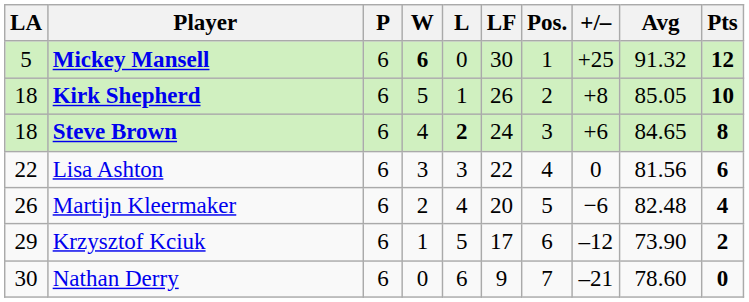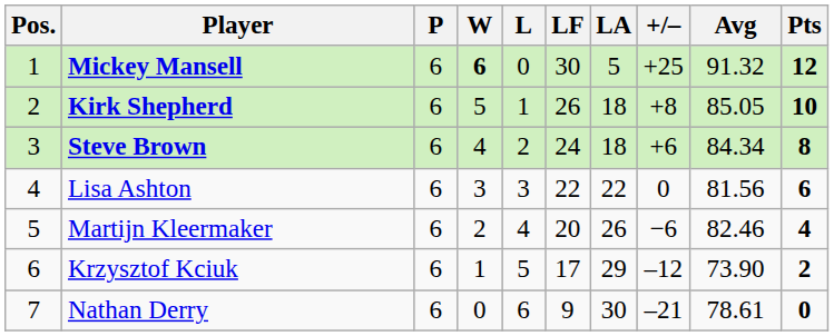 <table class="wikitable" style="text-align:center; margin: 1em auto 1em auto, align:left">
 <tr>
-<th width=20>LA</th>
+<th width=20>Pos.</th>
 <th width=212>Player</th>
 <th width=20>P</th>
 <th width=20>W</th>
 <th width=20>L</th>
 <th width=20>LF</th>
-<th width=20>Pos.</th>
+<th width=20>LA</th>
 <th width=25>+/–</th>
 <th width=50>Avg</th>
 <th width=20>Pts</th>
 </tr>
 <tr style="background:#D0F0C0;">
-<td>5</td>
+<td>1</td>
 <td align=left> <strong><a href='#'>Mickey Mansell</a></strong></td>
 <td>6</td>
 <td><strong>6</strong></td>
 <td>0</td>
 <td>30</td>
-<td>1</td>
+<td>5</td>
 <td>+25</td>
 <td>91.32</td>
 <td><strong>12</strong></td>
 </tr>
 <tr style="background:#D0F0C0;">
-<td>18</td>
+<td>2</td>
 <td align=left> <strong><a href='#'>Kirk Shepherd</a></strong></td>
 <td>6</td>
 <td>5</td>
 <td>1</td>
 <td>26</td>
-<td>2</td>
+<td>18</td>
 <td>+8</td>
 <td>85.05</td>
 <td><strong>10</strong></td>
 </tr>
 <tr style="background:#D0F0C0;">
-<td>18</td>
+<td>3</td>
 <td align=left> <strong><a href='#'>Steve Brown</a></strong></td>
 <td>6</td>
 <td>4</td>
-<td><strong>2</strong></td>
+<td>2</td>
 <td>24</td>
-<td>3</td>
+<td>18</td>
 <td>+6</td>
-<td>84.65</td>
+<td>84.34</td>
 <td><strong>8</strong></td>
 </tr>
 <tr style=>
-<td>22</td>
+<td>4</td>
 <td align=left> <a href='#'>Lisa Ashton</a></td>
 <td>6</td>
 <td>3</td>
 <td>3</td>
 <td>22</td>
-<td>4</td>
+<td>22</td>
 <td>0</td>
 <td>81.56</td>
 <td><strong>6</strong></td>
 </tr>
 <tr style=>
-<td>26</td>
+<td>5</td>
 <td align=left> <a href='#'>Martijn Kleermaker</a></td>
 <td>6</td>
 <td>2</td>
 <td>4</td>
 <td>20</td>
-<td>5</td>
+<td>26</td>
 <td>−6</td>
-<td>82.48</td>
+<td>82.46</td>
 <td><strong>4</strong></td>
 </tr>
 <tr style=>
-<td>29</td>
+<td>6</td>
 <td align=left> <a href='#'>Krzysztof Kciuk</a></td>
 <td>6</td>
 <td>1</td>
 <td>5</td>
 <td>17</td>
-<td>6</td>
+<td>29</td>
 <td>–12</td>
 <td>73.90</td>
 <td><strong>2</strong></td>
 </tr>
 <tr style=>
-<td>30</td>
+<td>7</td>
 <td align=left> <a href='#'>Nathan Derry</a></td>
 <td>6</td>
 <td>0</td>
 <td>6</td>
 <td>9</td>
-<td>7</td>
+<td>30</td>
 <td>–21</td>
-<td>78.60</td>
+<td>78.61</td>
 <td><strong>0</strong></td>
 </tr>
 </table>
